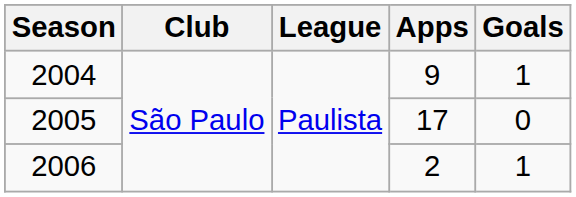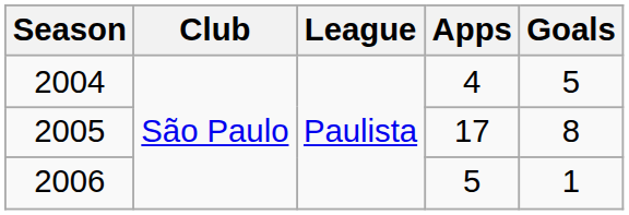 <table class="wikitable" style="text-align:center">
 <tr>
 <th>Season</th>
 <th>Club</th>
 <th>League</th>
 <th>Apps</th>
 <th>Goals</th>
 </tr>
 <tr>
 <td>2004</td>
 <td rowspan="3"><a href='#'>São Paulo</a></td>
 <td rowspan="3"><a href='#'>Paulista</a></td>
-<td>9</td>
-<td>1</td>
+<td>4</td>
+<td>5</td>
 </tr>
 <tr>
 <td>2005</td>
 <td>17</td>
-<td>0</td>
+<td>8</td>
 </tr>
 <tr>
 <td>2006</td>
-<td>2</td>
+<td>5</td>
 <td>1</td>
 </tr>
 </table>
